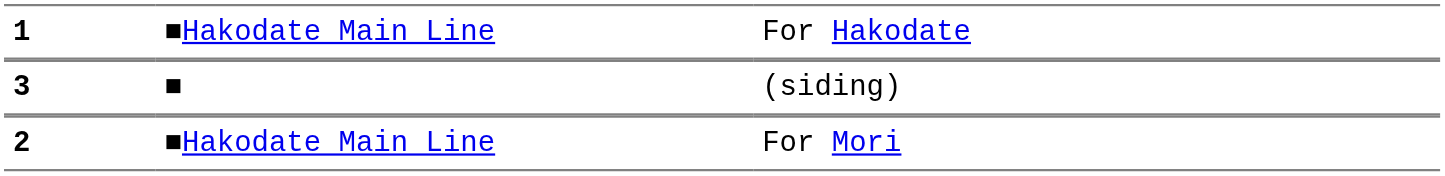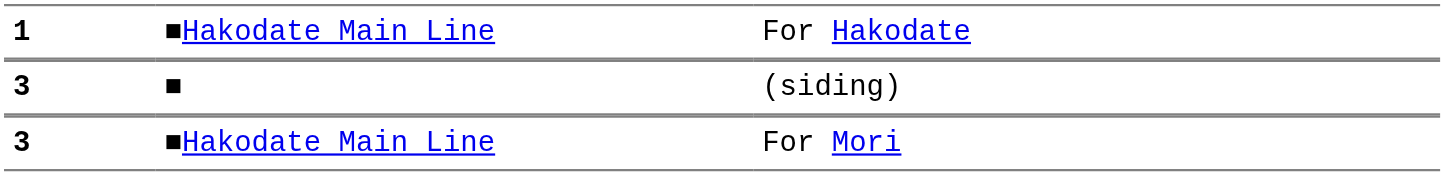 <table table border=0 cellspacing=0 cellpadding=4>
 <tr>
 <td style="border-top:solid 1px gray; border-bottom:solid 1px gray;" width=60 rowspan=1><strong>1</strong></td>
 <td style="border-top:solid 1px gray; border-bottom:solid 1px gray;" width=260><span>■</span><a href='#'>Hakodate Main Line</a></td>
 <td style="border-top:solid 1px gray; border-bottom:solid 1px gray;" width=300>For <a href='#'>Hakodate</a></td>
 </tr>
 <tr>
 <td style="border-top:solid 1px gray; border-bottom:solid 1px gray;" width=60 rowspan=1><strong>3</strong></td>
 <td style="border-top:solid 1px gray; border-bottom:solid 1px gray;" width=260><span>■</span></td>
 <td style="border-top:solid 1px gray; border-bottom:solid 1px gray;" width=300>(siding)</td>
 </tr>
 <tr>
-<td style="border-top:solid 1px gray; border-bottom:solid 1px gray;" width=60 rowspan=1><strong>2</strong></td>
+<td style="border-top:solid 1px gray; border-bottom:solid 1px gray;" width=60 rowspan=1><strong>3</strong></td>
 <td style="border-top:solid 1px gray; border-bottom:solid 1px gray;" width=260><span>■</span><a href='#'>Hakodate Main Line</a></td>
 <td style="border-top:solid 1px gray; border-bottom:solid 1px gray;" width=300>For <a href='#'>Mori</a></td>
 </tr>
 </table>
